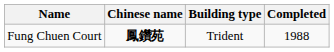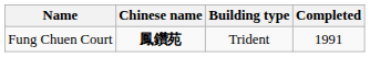 <table class="wikitable" style="text-align: center">
 <tr>
 <th>Name</th>
 <th>Chinese name</th>
 <th>Building type</th>
 <th>Completed</th>
 </tr>
 <tr>
 <td>Fung Chuen Court</td>
 <td><strong>鳳鑽苑</strong></td>
 <td>Trident</td>
-<td>1988</td>
+<td>1991</td>
 </tr>
 </table>
